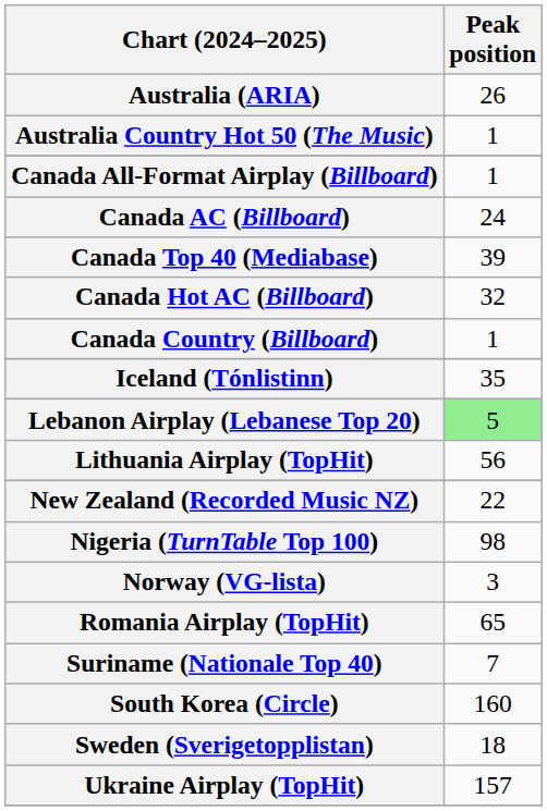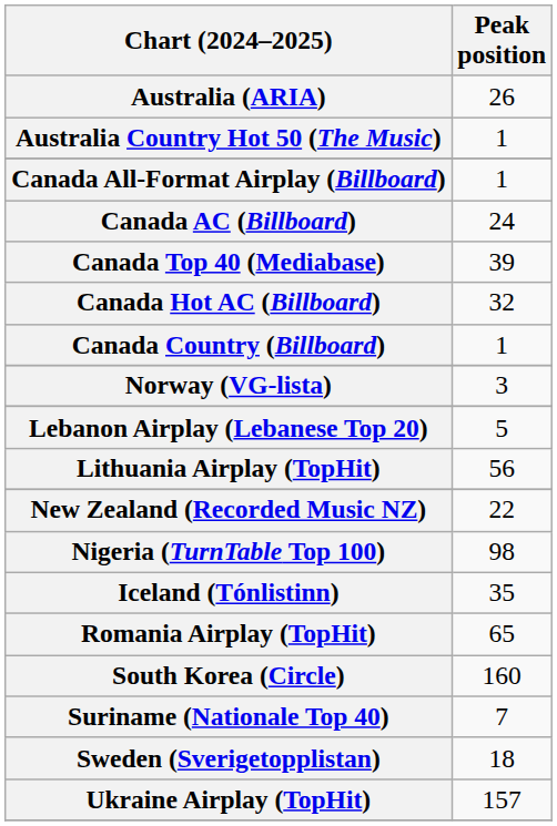 <table class="wikitable sortable plainrowheaders" style="text-align:center">
 <tr>
 <th scope="col">Chart (2024–2025)</th>
 <th scope="col">Peak<br>position</th>
 </tr>
 <tr>
 <th scope="row">Australia (<a href='#'>ARIA</a>)</th>
 <td>26</td>
 </tr>
 <tr>
 <th scope="row">Australia <a href='#'>Country Hot 50</a> (<em><a href='#'>The Music</a></em>)</th>
 <td>1</td>
 </tr>
 <tr>
 </tr>
 <tr>
 <th scope="row">Canada All-Format Airplay (<em><a href='#'>Billboard</a></em>)</th>
 <td>1</td>
 </tr>
 <tr>
 <th scope="row">Canada <a href='#'>AC</a> (<em><a href='#'>Billboard</a></em>)</th>
 <td>24</td>
 </tr>
 <tr>
 <th scope="row">Canada <a href='#'>Top 40</a> (<a href='#'>Mediabase</a>)</th>
 <td>39</td>
 </tr>
 <tr>
 <th scope="row">Canada <a href='#'>Hot AC</a> (<em><a href='#'>Billboard</a></em>)</th>
 <td>32</td>
 </tr>
 <tr>
 <th scope="row">Canada <a href='#'>Country</a> (<em><a href='#'>Billboard</a></em>)</th>
 <td>1</td>
 </tr>
 <tr>
 </tr>
 <tr>
 </tr>
 <tr>
-<th scope="row">Iceland (<a href='#'>Tónlistinn</a>)</th>
-<td>35</td>
+<th scope="row">Norway (<a href='#'>VG-lista</a>)</th>
+<td>3</td>
 </tr>
 <tr>
 </tr>
 <tr>
 <th scope="row">Lebanon Airplay (<a href='#'>Lebanese Top 20</a>)</th>
-<td style="background: lightgreen;">5</td>
+<td>5</td>
 </tr>
 <tr>
 <th scope="row">Lithuania Airplay (<a href='#'>TopHit</a>)</th>
 <td>56</td>
 </tr>
 <tr>
 </tr>
 <tr>
 </tr>
 <tr>
 <th scope="row">New Zealand (<a href='#'>Recorded Music NZ</a>)</th>
 <td>22</td>
 </tr>
 <tr>
 <th scope="row">Nigeria (<a href='#'><em>TurnTable</em> Top 100</a>)</th>
 <td>98</td>
 </tr>
 <tr>
-<th scope="row">Norway (<a href='#'>VG-lista</a>)</th>
-<td>3</td>
+<th scope="row">Iceland (<a href='#'>Tónlistinn</a>)</th>
+<td>35</td>
 </tr>
 <tr>
 <th scope="row">Romania Airplay (<a href='#'>TopHit</a>)</th>
 <td>65</td>
 </tr>
 <tr>
+<th scope="row">South Korea  (<a href='#'>Circle</a>)</th>
+<td>160</td>
+</tr>
+<tr>
 <th scope="row">Suriname (<a href='#'>Nationale Top 40</a>)</th>
 <td>7</td>
-</tr>
-<tr>
-<th scope="row">South Korea  (<a href='#'>Circle</a>)</th>
-<td>160</td>
 </tr>
 <tr>
 <th scope="row">Sweden (<a href='#'>Sverigetopplistan</a>)</th>
 <td>18</td>
 </tr>
 <tr>
 <th scope="row">Ukraine Airplay (<a href='#'>TopHit</a>)</th>
 <td>157</td>
 </tr>
 <tr>
 </tr>
 <tr>
 </tr>
 <tr>
 </tr>
 <tr>
 </tr>
 <tr>
 </tr>
 <tr>
 </tr>
 <tr>
 </tr>
 </table>
